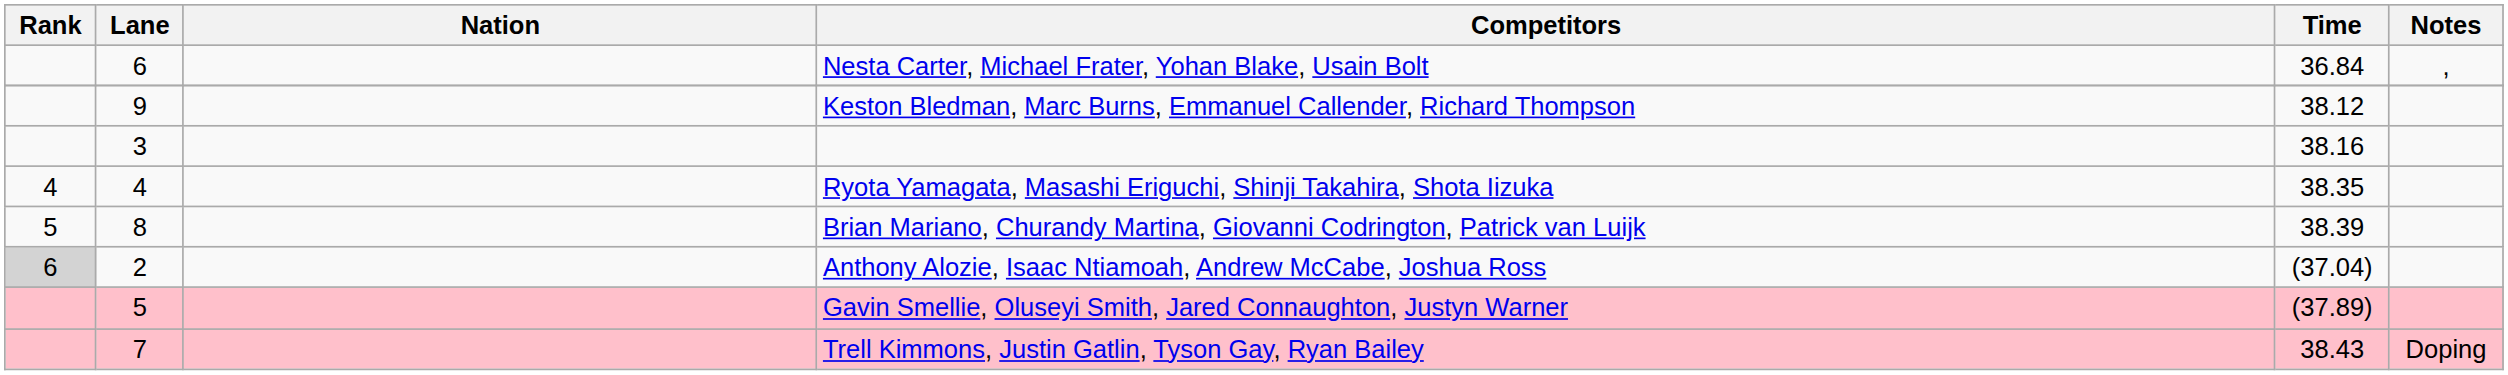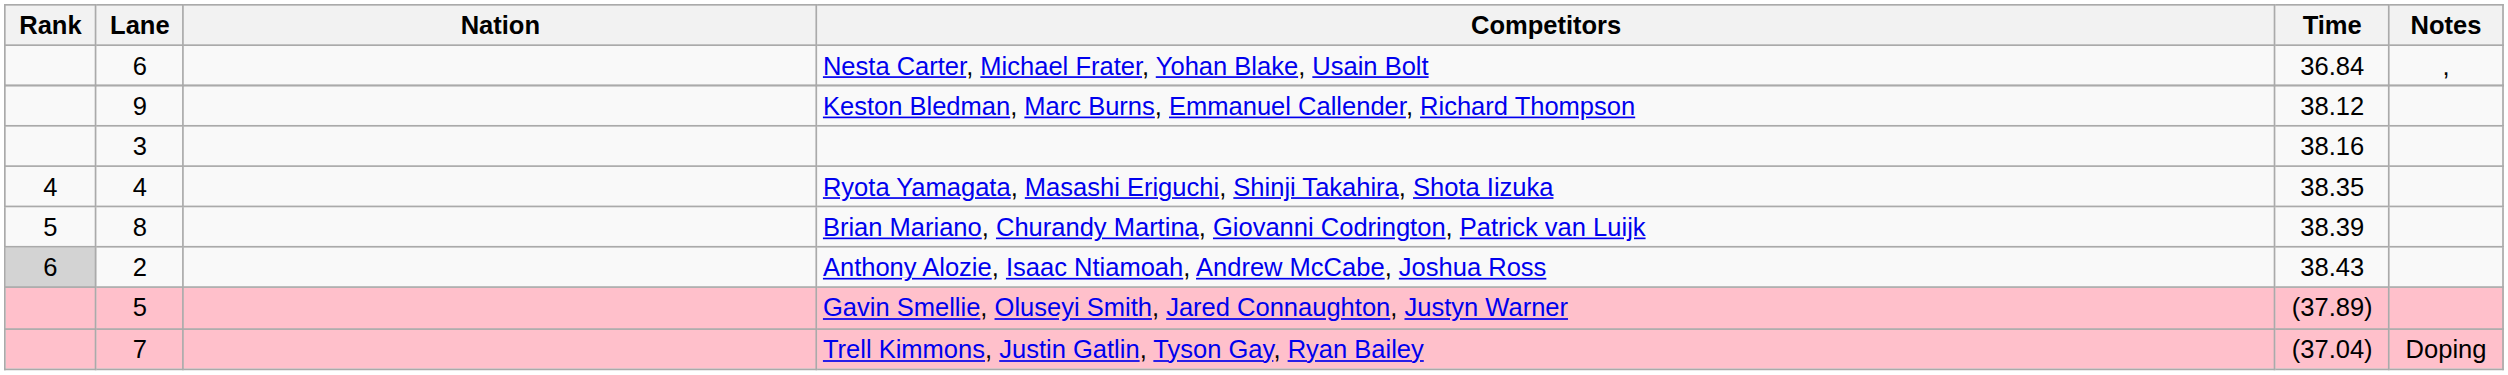 <table class="wikitable sortable"  style="width:75%; text-align:center; font-size:95%;">
 <tr>
 <th width=15>Rank</th>
 <th width=15>Lane</th>
 <th width=300>Nation</th>
 <th width=700>Competitors</th>
 <th width=15>Time</th>
 <th width=15>Notes</th>
 </tr>
 <tr>
 <td></td>
 <td>6</td>
 <td align=left></td>
 <td align=left><a href='#'>Nesta Carter</a>, <a href='#'>Michael Frater</a>, <a href='#'>Yohan Blake</a>, <a href='#'>Usain Bolt</a></td>
 <td>36.84</td>
 <td>, </td>
 </tr>
 <tr bgcolor=pink>
 </tr>
 <tr>
 <td></td>
 <td>9</td>
 <td align=left></td>
 <td align=left><a href='#'>Keston Bledman</a>, <a href='#'>Marc Burns</a>, <a href='#'>Emmanuel Callender</a>, <a href='#'>Richard Thompson</a></td>
 <td>38.12</td>
 <td></td>
 </tr>
 <tr>
 <td></td>
 <td>3</td>
 <td align=left></td>
 <td align=left></td>
 <td>38.16</td>
 <td></td>
 </tr>
 <tr>
 <td>4</td>
 <td>4</td>
 <td align=left></td>
 <td align=left><a href='#'>Ryota Yamagata</a>, <a href='#'>Masashi Eriguchi</a>, <a href='#'>Shinji Takahira</a>, <a href='#'>Shota Iizuka</a></td>
 <td>38.35</td>
 <td></td>
 </tr>
 <tr>
 <td>5</td>
 <td>8</td>
 <td align=left></td>
 <td align=left><a href='#'>Brian Mariano</a>, <a href='#'>Churandy Martina</a>, <a href='#'>Giovanni Codrington</a>, <a href='#'>Patrick van Luijk</a></td>
 <td>38.39</td>
 <td></td>
 </tr>
 <tr>
 <td style="background: lightgrey;">6</td>
 <td>2</td>
 <td align=left></td>
 <td align=left><a href='#'>Anthony Alozie</a>, <a href='#'>Isaac Ntiamoah</a>, <a href='#'>Andrew McCabe</a>, <a href='#'>Joshua Ross</a></td>
-<td> (37.04)</td>
+<td>38.43</td>
 <td></td>
 </tr>
 <tr bgcolor=pink>
 <td></td>
 <td>5</td>
 <td align=left></td>
 <td align=left><a href='#'>Gavin Smellie</a>, <a href='#'>Oluseyi Smith</a>, <a href='#'>Jared Connaughton</a>, <a href='#'>Justyn Warner</a></td>
 <td> (37.89)</td>
 <td></td>
 </tr>
 <tr bgcolor=pink>
 <td></td>
 <td>7</td>
 <td align=left></td>
 <td align=left><a href='#'>Trell Kimmons</a>, <a href='#'>Justin Gatlin</a>, <a href='#'>Tyson Gay</a>, <a href='#'>Ryan Bailey</a></td>
-<td>38.43</td>
+<td> (37.04)</td>
 <td>Doping</td>
 </tr>
 </table>
